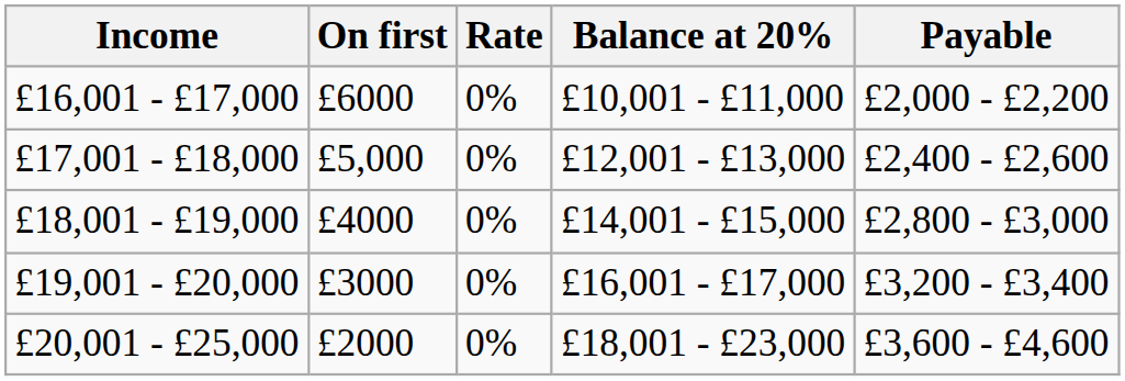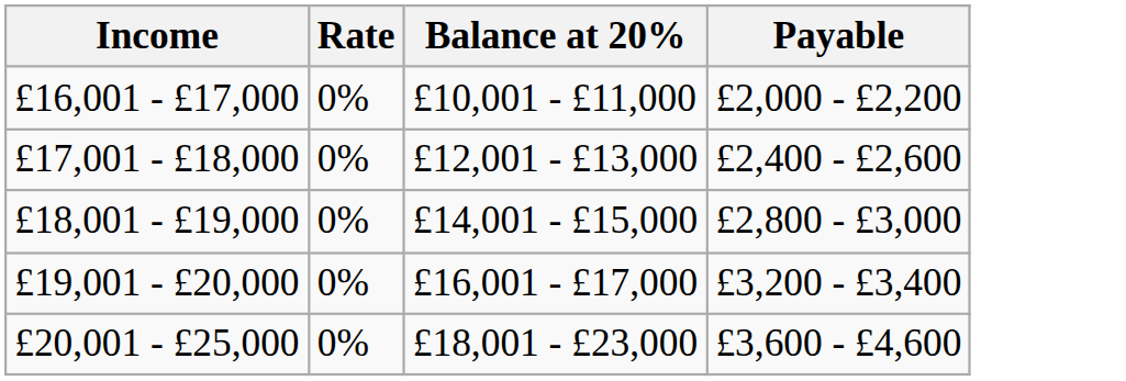 <table class="wikitable">
 <tr>
 <th>Income</th>
-<th>On first</th>
 <th>Rate</th>
 <th>Balance at 20%</th>
 <th>Payable</th>
 </tr>
 <tr>
 <td>£16,001 - £17,000</td>
-<td>£6000</td>
 <td>0%</td>
 <td>£10,001 - £11,000</td>
 <td>£2,000 - £2,200</td>
 </tr>
 <tr>
 <td>£17,001 - £18,000</td>
-<td>£5,000</td>
 <td>0%</td>
 <td>£12,001 - £13,000</td>
 <td>£2,400 - £2,600</td>
 </tr>
 <tr>
 <td>£18,001 - £19,000</td>
-<td>£4000</td>
 <td>0%</td>
 <td>£14,001 - £15,000</td>
 <td>£2,800 - £3,000</td>
 </tr>
 <tr>
 <td>£19,001 - £20,000</td>
-<td>£3000</td>
 <td>0%</td>
 <td>£16,001 - £17,000</td>
 <td>£3,200 - £3,400</td>
 </tr>
 <tr>
 <td>£20,001 - £25,000</td>
-<td>£2000</td>
 <td>0%</td>
 <td>£18,001 - £23,000</td>
 <td>£3,600 - £4,600</td>
 </tr>
 </table>
